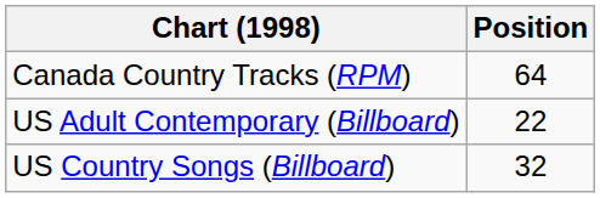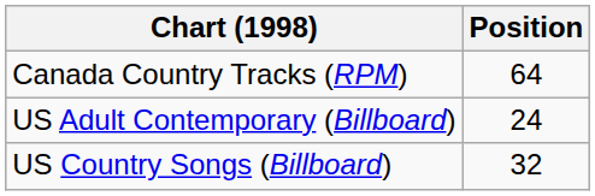 <table class="wikitable sortable">
 <tr>
 <th scope="col">Chart (1998)</th>
 <th scope="col">Position</th>
 </tr>
 <tr>
 <td>Canada Country Tracks (<em><a href='#'>RPM</a></em>)</td>
 <td style="text-align:center;">64</td>
 </tr>
 <tr>
 <td>US <a href='#'>Adult Contemporary</a> (<em><a href='#'>Billboard</a></em>)</td>
-<td style="text-align:center;">22</td>
+<td style="text-align:center;">24</td>
 </tr>
 <tr>
 <td>US <a href='#'>Country Songs</a> (<em><a href='#'>Billboard</a></em>)</td>
 <td style="text-align:center;">32</td>
 </tr>
 </table>
